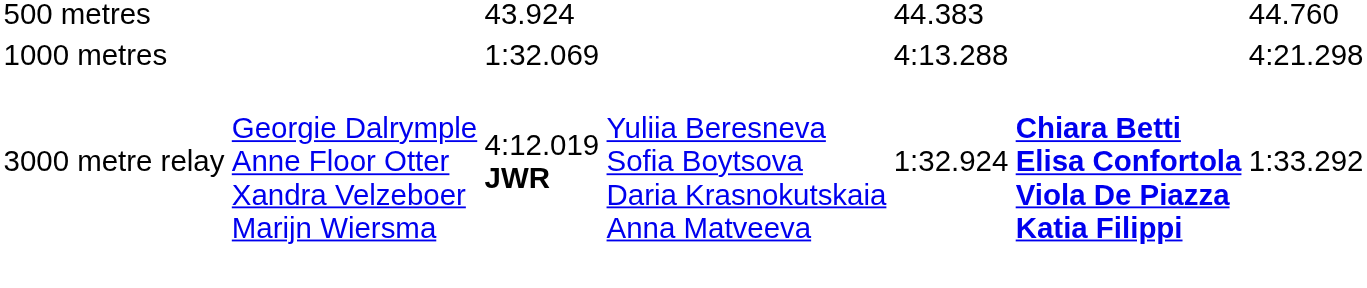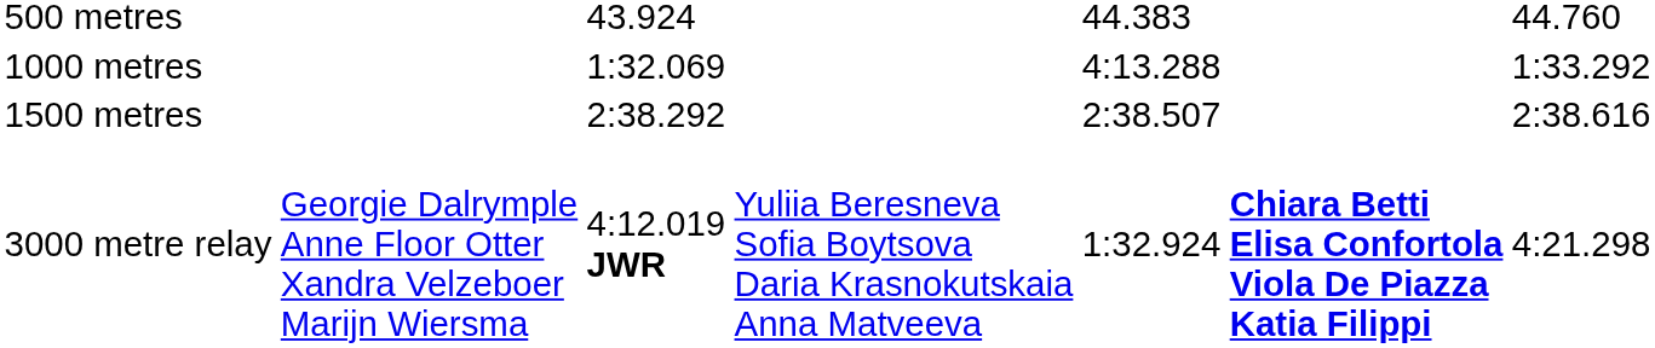 <table>
 <tr>
 <td>500 metres</td>
 <td></td>
 <td>43.924</td>
 <td></td>
 <td>44.383</td>
 <td></td>
 <td>44.760</td>
 </tr>
 <tr>
 <td>1000 metres</td>
 <td></td>
 <td>1:32.069</td>
 <td></td>
 <td>4:13.288</td>
 <td></td>
-<td>4:21.298</td>
+<td>1:33.292</td>
+</tr>
+<tr>
+<td>1500 metres</td>
+<td></td>
+<td>2:38.292</td>
+<td></td>
+<td>2:38.507</td>
+<td></td>
+<td>2:38.616</td>
 </tr>
 <tr>
 <td>3000 metre relay</td>
 <td><br><a href='#'>Georgie Dalrymple</a><br><a href='#'>Anne Floor Otter</a><br><a href='#'>Xandra Velzeboer</a><br><a href='#'>Marijn Wiersma</a></td>
 <td>4:12.019<br><strong>JWR</strong></td>
 <td><br><a href='#'>Yuliia Beresneva</a><br><a href='#'>Sofia Boytsova</a><br><a href='#'>Daria Krasnokutskaia</a><br><a href='#'>Anna Matveeva</a></td>
 <td>1:32.924</td>
 <td><strong><br><a href='#'>Chiara Betti</a><br><a href='#'>Elisa Confortola</a><br><a href='#'>Viola De Piazza</a><br><a href='#'>Katia Filippi</a></strong></td>
-<td>1:33.292</td>
+<td>4:21.298</td>
 </tr>
 </table>
